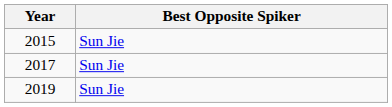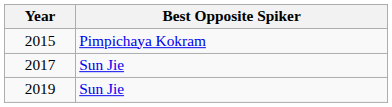 <table class="wikitable" style="width: 400px;">
 <tr>
 <th width="40">Year</th>
 <th width="200">Best Opposite Spiker</th>
 </tr>
 <tr>
 <td align=center>2015</td>
-<td> <a href='#'>Sun Jie</a></td>
+<td> <a href='#'>Pimpichaya Kokram</a></td>
 </tr>
 <tr>
 <td align=center>2017</td>
 <td> <a href='#'>Sun Jie</a></td>
 </tr>
 <tr>
 <td align=center>2019</td>
 <td> <a href='#'>Sun Jie</a></td>
 </tr>
 </table>
